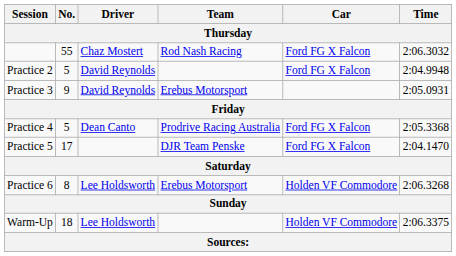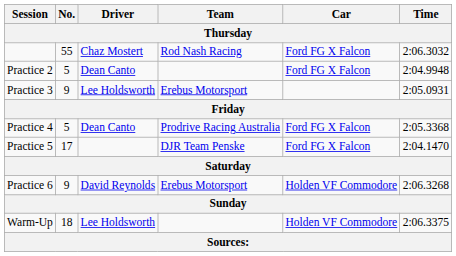 <table class="wikitable" style="font-size: 90%">
 <tr>
 <th>Session</th>
 <th>No.</th>
 <th>Driver</th>
 <th>Team</th>
 <th>Car</th>
 <th>Time</th>
 </tr>
 <tr>
 <th colspan="6">Thursday</th>
 </tr>
 <tr>
 <td></td>
 <td align="center">55</td>
 <td> <a href='#'>Chaz Mostert</a></td>
 <td><a href='#'>Rod Nash Racing</a></td>
 <td><a href='#'>Ford FG X Falcon</a></td>
 <td>2:06.3032</td>
 </tr>
 <tr>
 <td>Practice 2</td>
 <td align="center">5</td>
-<td> <a href='#'>David Reynolds</a></td>
+<td> <a href='#'>Dean Canto</a></td>
 <td></td>
 <td><a href='#'>Ford FG X Falcon</a></td>
 <td>2:04.9948</td>
 </tr>
 <tr>
 <td>Practice 3</td>
 <td align="center">9</td>
-<td> <a href='#'>David Reynolds</a></td>
+<td> <a href='#'>Lee Holdsworth</a></td>
 <td><a href='#'>Erebus Motorsport</a></td>
 <td></td>
 <td>2:05.0931</td>
 </tr>
 <tr>
 <th colspan="6">Friday</th>
 </tr>
 <tr>
 <td>Practice 4</td>
 <td align="center">5</td>
 <td> <a href='#'>Dean Canto</a></td>
 <td><a href='#'>Prodrive Racing Australia</a></td>
 <td><a href='#'>Ford FG X Falcon</a></td>
 <td>2:05.3368</td>
 </tr>
 <tr>
 <td>Practice 5</td>
 <td align="center">17</td>
 <td></td>
 <td><a href='#'>DJR Team Penske</a></td>
 <td><a href='#'>Ford FG X Falcon</a></td>
 <td>2:04.1470</td>
 </tr>
 <tr>
 <th colspan="6">Saturday</th>
 </tr>
 <tr>
 <td>Practice 6</td>
-<td align="center">8</td>
-<td> <a href='#'>Lee Holdsworth</a></td>
+<td align="center">9</td>
+<td> <a href='#'>David Reynolds</a></td>
 <td><a href='#'>Erebus Motorsport</a></td>
 <td><a href='#'>Holden VF Commodore</a></td>
 <td>2:06.3268</td>
 </tr>
 <tr>
 <th colspan="6">Sunday</th>
 </tr>
 <tr>
 <td>Warm-Up</td>
 <td align="center">18</td>
 <td> <a href='#'>Lee Holdsworth</a></td>
 <td></td>
 <td><a href='#'>Holden VF Commodore</a></td>
 <td>2:06.3375</td>
 </tr>
 <tr>
 <th colspan="6">Sources:</th>
 </tr>
 </table>
